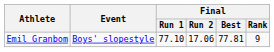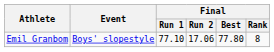 <table class="wikitable" style="font-size:90%">
 <tr>
 <th rowspan=2>Athlete</th>
 <th rowspan=2>Event</th>
 <th colspan=4>Final</th>
 </tr>
 <tr style="font-size:95%">
 <th>Run 1</th>
 <th>Run 2</th>
 <th>Best</th>
 <th>Rank</th>
 </tr>
 <tr align=center>
 <td align=left><a href='#'>Emil Granbom</a></td>
 <td align=left><a href='#'>Boys' slopestyle</a></td>
 <td>77.10</td>
 <td>17.06</td>
-<td>77.81</td>
-<td>9</td>
+<td>77.80</td>
+<td>8</td>
 </tr>
 </table>
